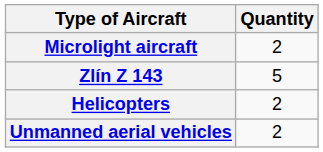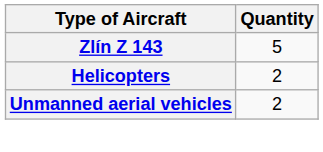 <table style="text-align:center; float:right; font-size:85%; margin-left:2em; margin:auto;"  class="wikitable">
 <tr>
 <th>Type of Aircraft</th>
 <th>Quantity</th>
-</tr>
-<tr>
-<th><a href='#'>Microlight aircraft</a></th>
-<td>2</td>
 </tr>
 <tr>
 <th><a href='#'>Zlín Z 143</a></th>
 <td>5</td>
 </tr>
 <tr>
 <th><a href='#'>Helicopters</a></th>
 <td>2</td>
 </tr>
 <tr>
 <th><a href='#'>Unmanned aerial vehicles</a></th>
 <td>2</td>
 </tr>
 </table>
